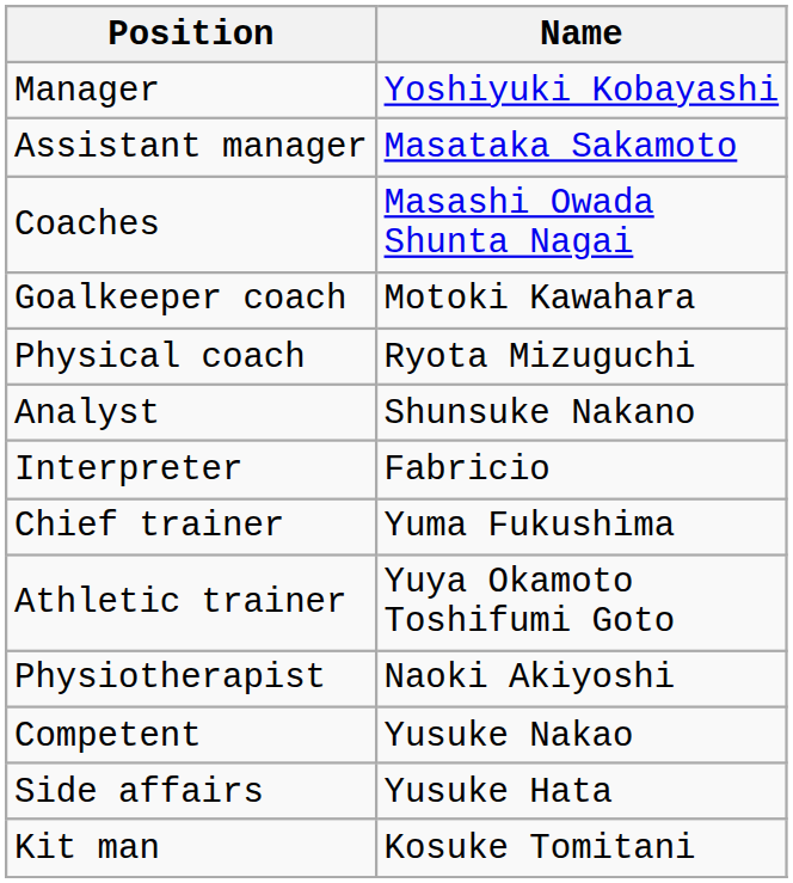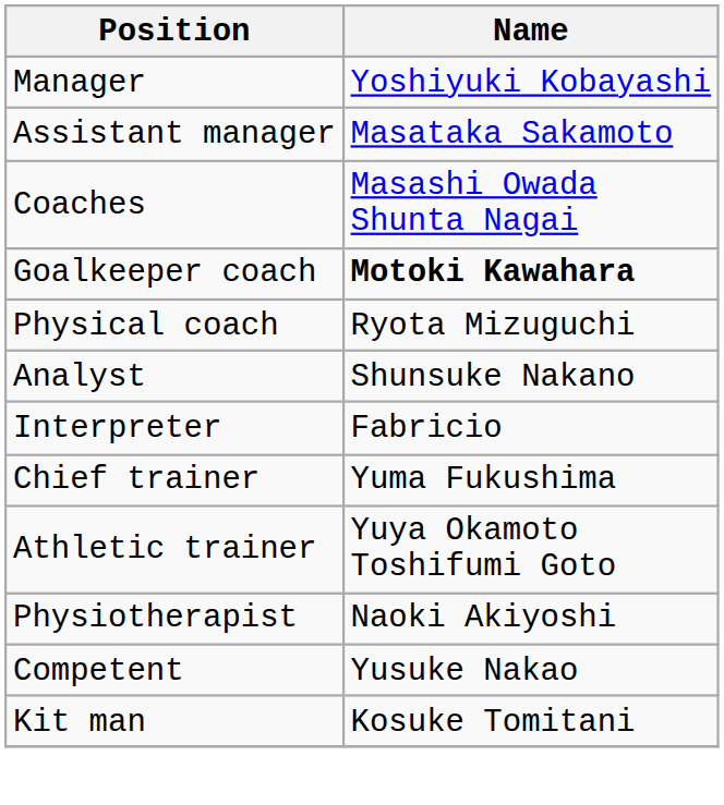 <table class="wikitable">
 <tr>
 <th>Position</th>
 <th>Name</th>
 </tr>
 <tr>
 <td>Manager</td>
 <td> <a href='#'>Yoshiyuki Kobayashi</a></td>
 </tr>
 <tr>
 <td>Assistant manager</td>
 <td> <a href='#'>Masataka Sakamoto</a></td>
 </tr>
 <tr>
 <td>Coaches</td>
 <td> <a href='#'>Masashi Owada</a> <br>  <a href='#'>Shunta Nagai</a></td>
 </tr>
 <tr>
 <td>Goalkeeper coach</td>
-<td> Motoki Kawahara</td>
+<td><strong> Motoki Kawahara</strong></td>
 </tr>
 <tr>
 <td>Physical coach</td>
 <td> Ryota Mizuguchi</td>
 </tr>
 <tr>
 <td>Analyst</td>
 <td> Shunsuke Nakano</td>
 </tr>
 <tr>
 <td>Interpreter</td>
 <td> Fabricio</td>
 </tr>
 <tr>
 <td>Chief trainer</td>
 <td> Yuma Fukushima</td>
 </tr>
 <tr>
 <td>Athletic trainer</td>
 <td> Yuya Okamoto <br>  Toshifumi Goto</td>
 </tr>
 <tr>
 <td>Physiotherapist</td>
 <td> Naoki Akiyoshi</td>
 </tr>
 <tr>
 <td>Competent</td>
 <td> Yusuke Nakao</td>
 </tr>
 <tr>
-<td>Side affairs</td>
-<td> Yusuke Hata</td>
-</tr>
-<tr>
 <td>Kit man</td>
 <td> Kosuke Tomitani</td>
 </tr>
 <tr>
 </tr>
 </table>
